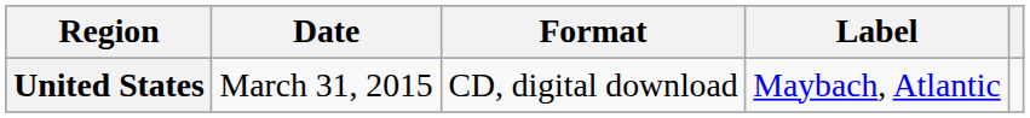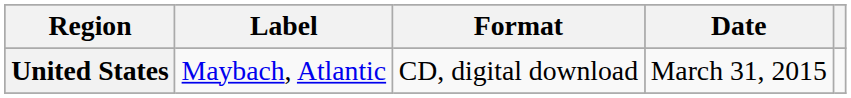 <table class="wikitable plainrowheaders">
 <tr>
 <th scope="col">Region</th>
+<th scope="col">Label</th>
+<th scope="col">Format</th>
 <th scope="col">Date</th>
-<th scope="col">Format</th>
-<th scope="col">Label</th>
 <th scope="col"></th>
 </tr>
 <tr>
 <th scope="row">United States</th>
+<td><a href='#'>Maybach</a>, <a href='#'>Atlantic</a></td>
+<td>CD, digital download</td>
 <td>March 31, 2015</td>
-<td>CD, digital download</td>
-<td><a href='#'>Maybach</a>, <a href='#'>Atlantic</a></td>
 <td style="text-align:center;"></td>
 </tr>
 </table>
